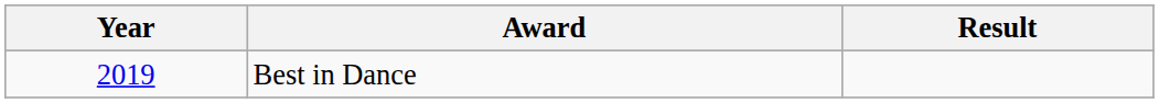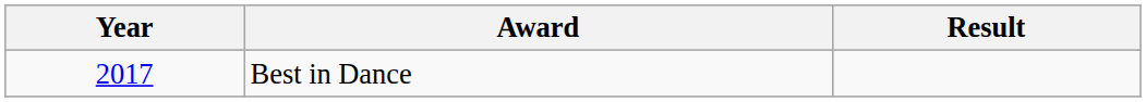 <table class="wikitable" width=50%>
 <tr>
 <th>Year</th>
 <th>Award</th>
 <th>Result</th>
 </tr>
 <tr>
-<td style="text-align:center;"><a href='#'>2019</a></td>
+<td style="text-align:center;"><a href='#'>2017</a></td>
 <td>Best in Dance</td>
 <td></td>
 </tr>
 </table>
